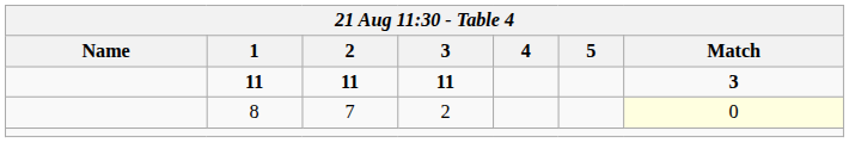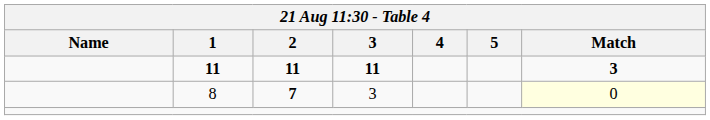 <table class=wikitable style="text-align:center; width: 55%">
 <tr>
 <th colspan=17><em>21 Aug 11:30 - Table 4</em></th>
 </tr>
 <tr>
 <th>Name</th>
 <th>1</th>
 <th>2</th>
 <th>3</th>
 <th>4</th>
 <th>5</th>
 <th>Match</th>
 </tr>
 <tr>
 <td style="text-align:left;"><strong></strong></td>
 <td><strong>11</strong></td>
 <td><strong>11</strong></td>
 <td><strong>11</strong></td>
 <td></td>
 <td></td>
 <td><strong>3</strong></td>
 </tr>
 <tr>
 <td style="text-align:left;"></td>
 <td>8</td>
-<td>7</td>
-<td>2</td>
+<td><strong>7</strong></td>
+<td>3</td>
 <td></td>
 <td></td>
 <td style="background: lightyellow;">0</td>
 </tr>
 <tr>
 <td colspan=17></td>
 </tr>
 </table>
